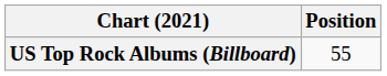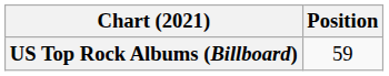 <table class="wikitable plainrowheaders" style="text-align:center">
 <tr>
 <th scope="col">Chart (2021)</th>
 <th scope="col">Position</th>
 </tr>
 <tr>
 <th scope="row">US Top Rock Albums (<em>Billboard</em>)</th>
-<td>55</td>
+<td>59</td>
 </tr>
 </table>
